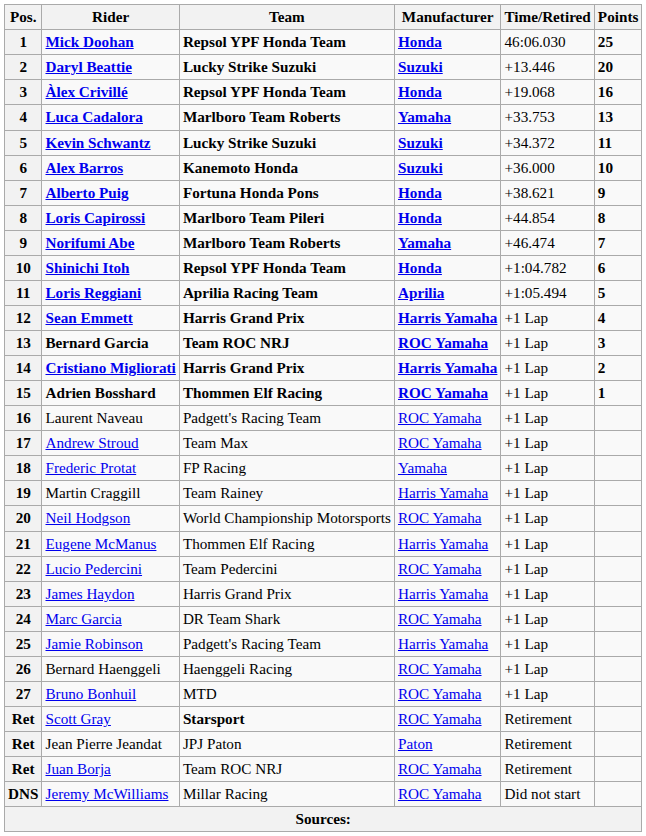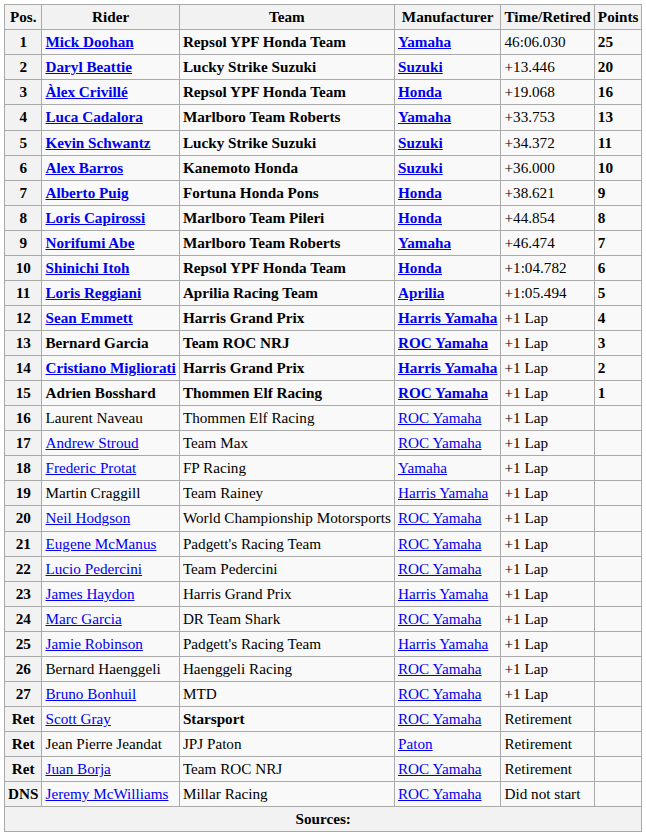 <table class="wikitable" style="font-size: 95%;">
 <tr>
 <th>Pos.</th>
 <th>Rider</th>
 <th>Team</th>
 <th>Manufacturer</th>
 <th>Time/Retired</th>
 <th>Points</th>
 </tr>
 <tr>
 <th>1</th>
 <td> <strong><a href='#'>Mick Doohan</a></strong></td>
 <td><strong>Repsol YPF Honda Team</strong></td>
-<td><strong><a href='#'>Honda</a></strong></td>
+<td><strong><a href='#'>Yamaha</a></strong></td>
 <td>46:06.030</td>
 <td><strong>25</strong></td>
 </tr>
 <tr>
 <th>2</th>
 <td> <strong><a href='#'>Daryl Beattie</a></strong></td>
 <td><strong>Lucky Strike Suzuki</strong></td>
 <td><strong><a href='#'>Suzuki</a></strong></td>
 <td>+13.446</td>
 <td><strong>20</strong></td>
 </tr>
 <tr>
 <th>3</th>
 <td> <strong><a href='#'>Àlex Crivillé</a></strong></td>
 <td><strong>Repsol YPF Honda Team</strong></td>
 <td><strong><a href='#'>Honda</a></strong></td>
 <td>+19.068</td>
 <td><strong>16</strong></td>
 </tr>
 <tr>
 <th>4</th>
 <td> <strong><a href='#'>Luca Cadalora</a></strong></td>
 <td><strong>Marlboro Team Roberts</strong></td>
 <td><strong><a href='#'>Yamaha</a></strong></td>
 <td>+33.753</td>
 <td><strong>13</strong></td>
 </tr>
 <tr>
 <th>5</th>
 <td> <strong><a href='#'>Kevin Schwantz</a></strong></td>
 <td><strong>Lucky Strike Suzuki</strong></td>
 <td><strong><a href='#'>Suzuki</a></strong></td>
 <td>+34.372</td>
 <td><strong>11</strong></td>
 </tr>
 <tr>
 <th>6</th>
 <td> <strong><a href='#'>Alex Barros</a></strong></td>
 <td><strong>Kanemoto Honda</strong></td>
 <td><strong><a href='#'>Suzuki</a></strong></td>
 <td>+36.000</td>
 <td><strong>10</strong></td>
 </tr>
 <tr>
 <th>7</th>
 <td> <strong><a href='#'>Alberto Puig</a></strong></td>
 <td><strong>Fortuna Honda Pons</strong></td>
 <td><strong><a href='#'>Honda</a></strong></td>
 <td>+38.621</td>
 <td><strong>9</strong></td>
 </tr>
 <tr>
 <th>8</th>
 <td> <strong><a href='#'>Loris Capirossi</a></strong></td>
 <td><strong>Marlboro Team Pileri</strong></td>
 <td><strong><a href='#'>Honda</a></strong></td>
 <td>+44.854</td>
 <td><strong>8</strong></td>
 </tr>
 <tr>
 <th>9</th>
 <td> <strong><a href='#'>Norifumi Abe</a></strong></td>
 <td><strong>Marlboro Team Roberts</strong></td>
 <td><strong><a href='#'>Yamaha</a></strong></td>
 <td>+46.474</td>
 <td><strong>7</strong></td>
 </tr>
 <tr>
 <th>10</th>
 <td> <strong><a href='#'>Shinichi Itoh</a></strong></td>
 <td><strong>Repsol YPF Honda Team</strong></td>
 <td><strong><a href='#'>Honda</a></strong></td>
 <td>+1:04.782</td>
 <td><strong>6</strong></td>
 </tr>
 <tr>
 <th>11</th>
 <td> <strong><a href='#'>Loris Reggiani</a></strong></td>
 <td><strong>Aprilia Racing Team</strong></td>
 <td><strong><a href='#'>Aprilia</a></strong></td>
 <td>+1:05.494</td>
 <td><strong>5</strong></td>
 </tr>
 <tr>
 <th>12</th>
 <td> <strong><a href='#'>Sean Emmett</a></strong></td>
 <td><strong>Harris Grand Prix</strong></td>
 <td><strong><a href='#'>Harris Yamaha</a></strong></td>
 <td>+1 Lap</td>
 <td><strong>4</strong></td>
 </tr>
 <tr>
 <th>13</th>
 <td> <strong>Bernard Garcia</strong></td>
 <td><strong>Team ROC NRJ</strong></td>
 <td><strong><a href='#'>ROC Yamaha</a></strong></td>
 <td>+1 Lap</td>
 <td><strong>3</strong></td>
 </tr>
 <tr>
 <th>14</th>
 <td> <strong><a href='#'>Cristiano Migliorati</a></strong></td>
 <td><strong>Harris Grand Prix</strong></td>
 <td><strong><a href='#'>Harris Yamaha</a></strong></td>
 <td>+1 Lap</td>
 <td><strong>2</strong></td>
 </tr>
 <tr>
 <th>15</th>
 <td> <strong>Adrien Bosshard</strong></td>
 <td><strong>Thommen Elf Racing</strong></td>
 <td><strong><a href='#'>ROC Yamaha</a></strong></td>
 <td>+1 Lap</td>
 <td><strong>1</strong></td>
 </tr>
 <tr>
 <th>16</th>
 <td> Laurent Naveau</td>
-<td>Padgett's Racing Team</td>
+<td>Thommen Elf Racing</td>
 <td><a href='#'>ROC Yamaha</a></td>
 <td>+1 Lap</td>
 <td></td>
 </tr>
 <tr>
 <th>17</th>
 <td> <a href='#'>Andrew Stroud</a></td>
 <td>Team Max</td>
 <td><a href='#'>ROC Yamaha</a></td>
 <td>+1 Lap</td>
 <td></td>
 </tr>
 <tr>
 <th>18</th>
 <td> <a href='#'>Frederic Protat</a></td>
 <td>FP Racing</td>
 <td><a href='#'>Yamaha</a></td>
 <td>+1 Lap</td>
 <td></td>
 </tr>
 <tr>
 <th>19</th>
 <td> Martin Craggill</td>
 <td>Team Rainey</td>
 <td><a href='#'>Harris Yamaha</a></td>
 <td>+1 Lap</td>
 <td></td>
 </tr>
 <tr>
 <th>20</th>
 <td> <a href='#'>Neil Hodgson</a></td>
 <td>World Championship Motorsports</td>
 <td><a href='#'>ROC Yamaha</a></td>
 <td>+1 Lap</td>
 <td></td>
 </tr>
 <tr>
 <th>21</th>
 <td> <a href='#'>Eugene McManus</a></td>
-<td>Thommen Elf Racing</td>
-<td><a href='#'>Harris Yamaha</a></td>
+<td>Padgett's Racing Team</td>
+<td><a href='#'>ROC Yamaha</a></td>
 <td>+1 Lap</td>
 <td></td>
 </tr>
 <tr>
 <th>22</th>
 <td> <a href='#'>Lucio Pedercini</a></td>
 <td>Team Pedercini</td>
 <td><a href='#'>ROC Yamaha</a></td>
 <td>+1 Lap</td>
 <td></td>
 </tr>
 <tr>
 <th>23</th>
 <td> <a href='#'>James Haydon</a></td>
 <td>Harris Grand Prix</td>
 <td><a href='#'>Harris Yamaha</a></td>
 <td>+1 Lap</td>
 <td></td>
 </tr>
 <tr>
 <th>24</th>
 <td> <a href='#'>Marc Garcia</a></td>
 <td>DR Team Shark</td>
 <td><a href='#'>ROC Yamaha</a></td>
 <td>+1 Lap</td>
 <td></td>
 </tr>
 <tr>
 <th>25</th>
 <td> <a href='#'>Jamie Robinson</a></td>
 <td>Padgett's Racing Team</td>
 <td><a href='#'>Harris Yamaha</a></td>
 <td>+1 Lap</td>
 <td></td>
 </tr>
 <tr>
 <th>26</th>
 <td> Bernard Haenggeli</td>
 <td>Haenggeli Racing</td>
 <td><a href='#'>ROC Yamaha</a></td>
 <td>+1 Lap</td>
 <td></td>
 </tr>
 <tr>
 <th>27</th>
 <td> <a href='#'>Bruno Bonhuil</a></td>
 <td>MTD</td>
 <td><a href='#'>ROC Yamaha</a></td>
 <td>+1 Lap</td>
 <td></td>
 </tr>
 <tr>
 <th>Ret</th>
 <td> <a href='#'>Scott Gray</a></td>
 <td><strong>Starsport</strong></td>
 <td><a href='#'>ROC Yamaha</a></td>
 <td>Retirement</td>
 <td></td>
 </tr>
 <tr>
 <th>Ret</th>
 <td> Jean Pierre Jeandat</td>
 <td>JPJ Paton</td>
 <td><a href='#'>Paton</a></td>
 <td>Retirement</td>
 <td></td>
 </tr>
 <tr>
 <th>Ret</th>
 <td> <a href='#'>Juan Borja</a></td>
 <td>Team ROC NRJ</td>
 <td><a href='#'>ROC Yamaha</a></td>
 <td>Retirement</td>
 <td></td>
 </tr>
 <tr>
 <th>DNS</th>
 <td> <a href='#'>Jeremy McWilliams</a></td>
 <td>Millar Racing</td>
 <td><a href='#'>ROC Yamaha</a></td>
 <td>Did not start</td>
 <td></td>
 </tr>
 <tr>
 <th colspan=8>Sources:</th>
 </tr>
 </table>
